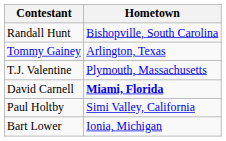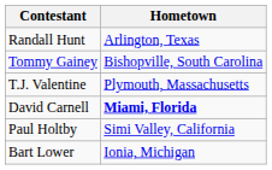 <table class="wikitable">
 <tr>
 <th>Contestant</th>
 <th>Hometown</th>
 </tr>
 <tr>
 <td>Randall Hunt</td>
-<td><a href='#'>Bishopville, South Carolina</a></td>
+<td><a href='#'>Arlington, Texas</a> </td>
 </tr>
 <tr>
 <td><a href='#'>Tommy Gainey</a></td>
-<td><a href='#'>Arlington, Texas</a> </td>
+<td><a href='#'>Bishopville, South Carolina</a></td>
 </tr>
 <tr>
 <td>T.J. Valentine</td>
 <td><a href='#'>Plymouth, Massachusetts</a></td>
 </tr>
 <tr>
 <td>David Carnell</td>
 <td><strong><a href='#'>Miami, Florida</a> </strong></td>
 </tr>
 <tr>
 <td>Paul Holtby</td>
 <td><a href='#'>Simi Valley, California</a></td>
 </tr>
 <tr>
 <td>Bart Lower</td>
 <td><a href='#'>Ionia, Michigan</a></td>
 </tr>
 </table>
